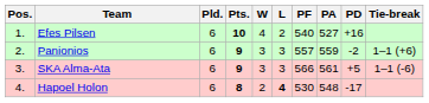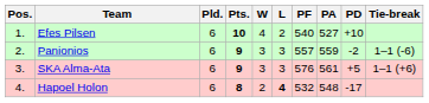 <table class="wikitable" style="text-align:center">
 <tr>
 <th width=15>Pos.</th>
 <th width=220>Team</th>
 <th width=20>Pld.</th>
 <th width=20>Pts.</th>
 <th width=20>W</th>
 <th width=20>L</th>
 <th width=20>PF</th>
 <th width=20>PA</th>
 <th width=20>PD</th>
 <th>Tie-break</th>
 </tr>
 <tr style="background: #ccffcc;">
 <td>1.</td>
 <td align=left> <a href='#'>Efes Pilsen</a></td>
 <td>6</td>
 <td><strong>10</strong></td>
 <td>4</td>
 <td>2</td>
 <td>540</td>
 <td>527</td>
-<td>+16</td>
+<td>+10</td>
 <td></td>
 </tr>
 <tr style="background: #ccffcc;">
 <td>2.</td>
 <td align=left> <a href='#'>Panionios</a></td>
 <td>6</td>
 <td><strong>9</strong></td>
 <td>3</td>
 <td>3</td>
 <td>557</td>
 <td>559</td>
 <td>-2</td>
-<td>1–1 (+6)</td>
+<td>1–1 (-6)</td>
 </tr>
 <tr style="background: #ffcccc;">
 <td>3.</td>
 <td align=left> <a href='#'>SKA Alma-Ata</a></td>
 <td>6</td>
 <td><strong>9</strong></td>
 <td>3</td>
 <td>3</td>
-<td>566</td>
+<td>576</td>
 <td>561</td>
 <td>+5</td>
-<td>1–1 (-6)</td>
+<td>1–1 (+6)</td>
 </tr>
 <tr style="background: #ffcccc;">
 <td>4.</td>
 <td align=left> <a href='#'>Hapoel Holon</a></td>
 <td>6</td>
 <td><strong>8</strong></td>
 <td>2</td>
 <td><strong>4</strong></td>
-<td>530</td>
+<td>532</td>
 <td>548</td>
 <td>-17</td>
 <td></td>
 </tr>
 </table>
